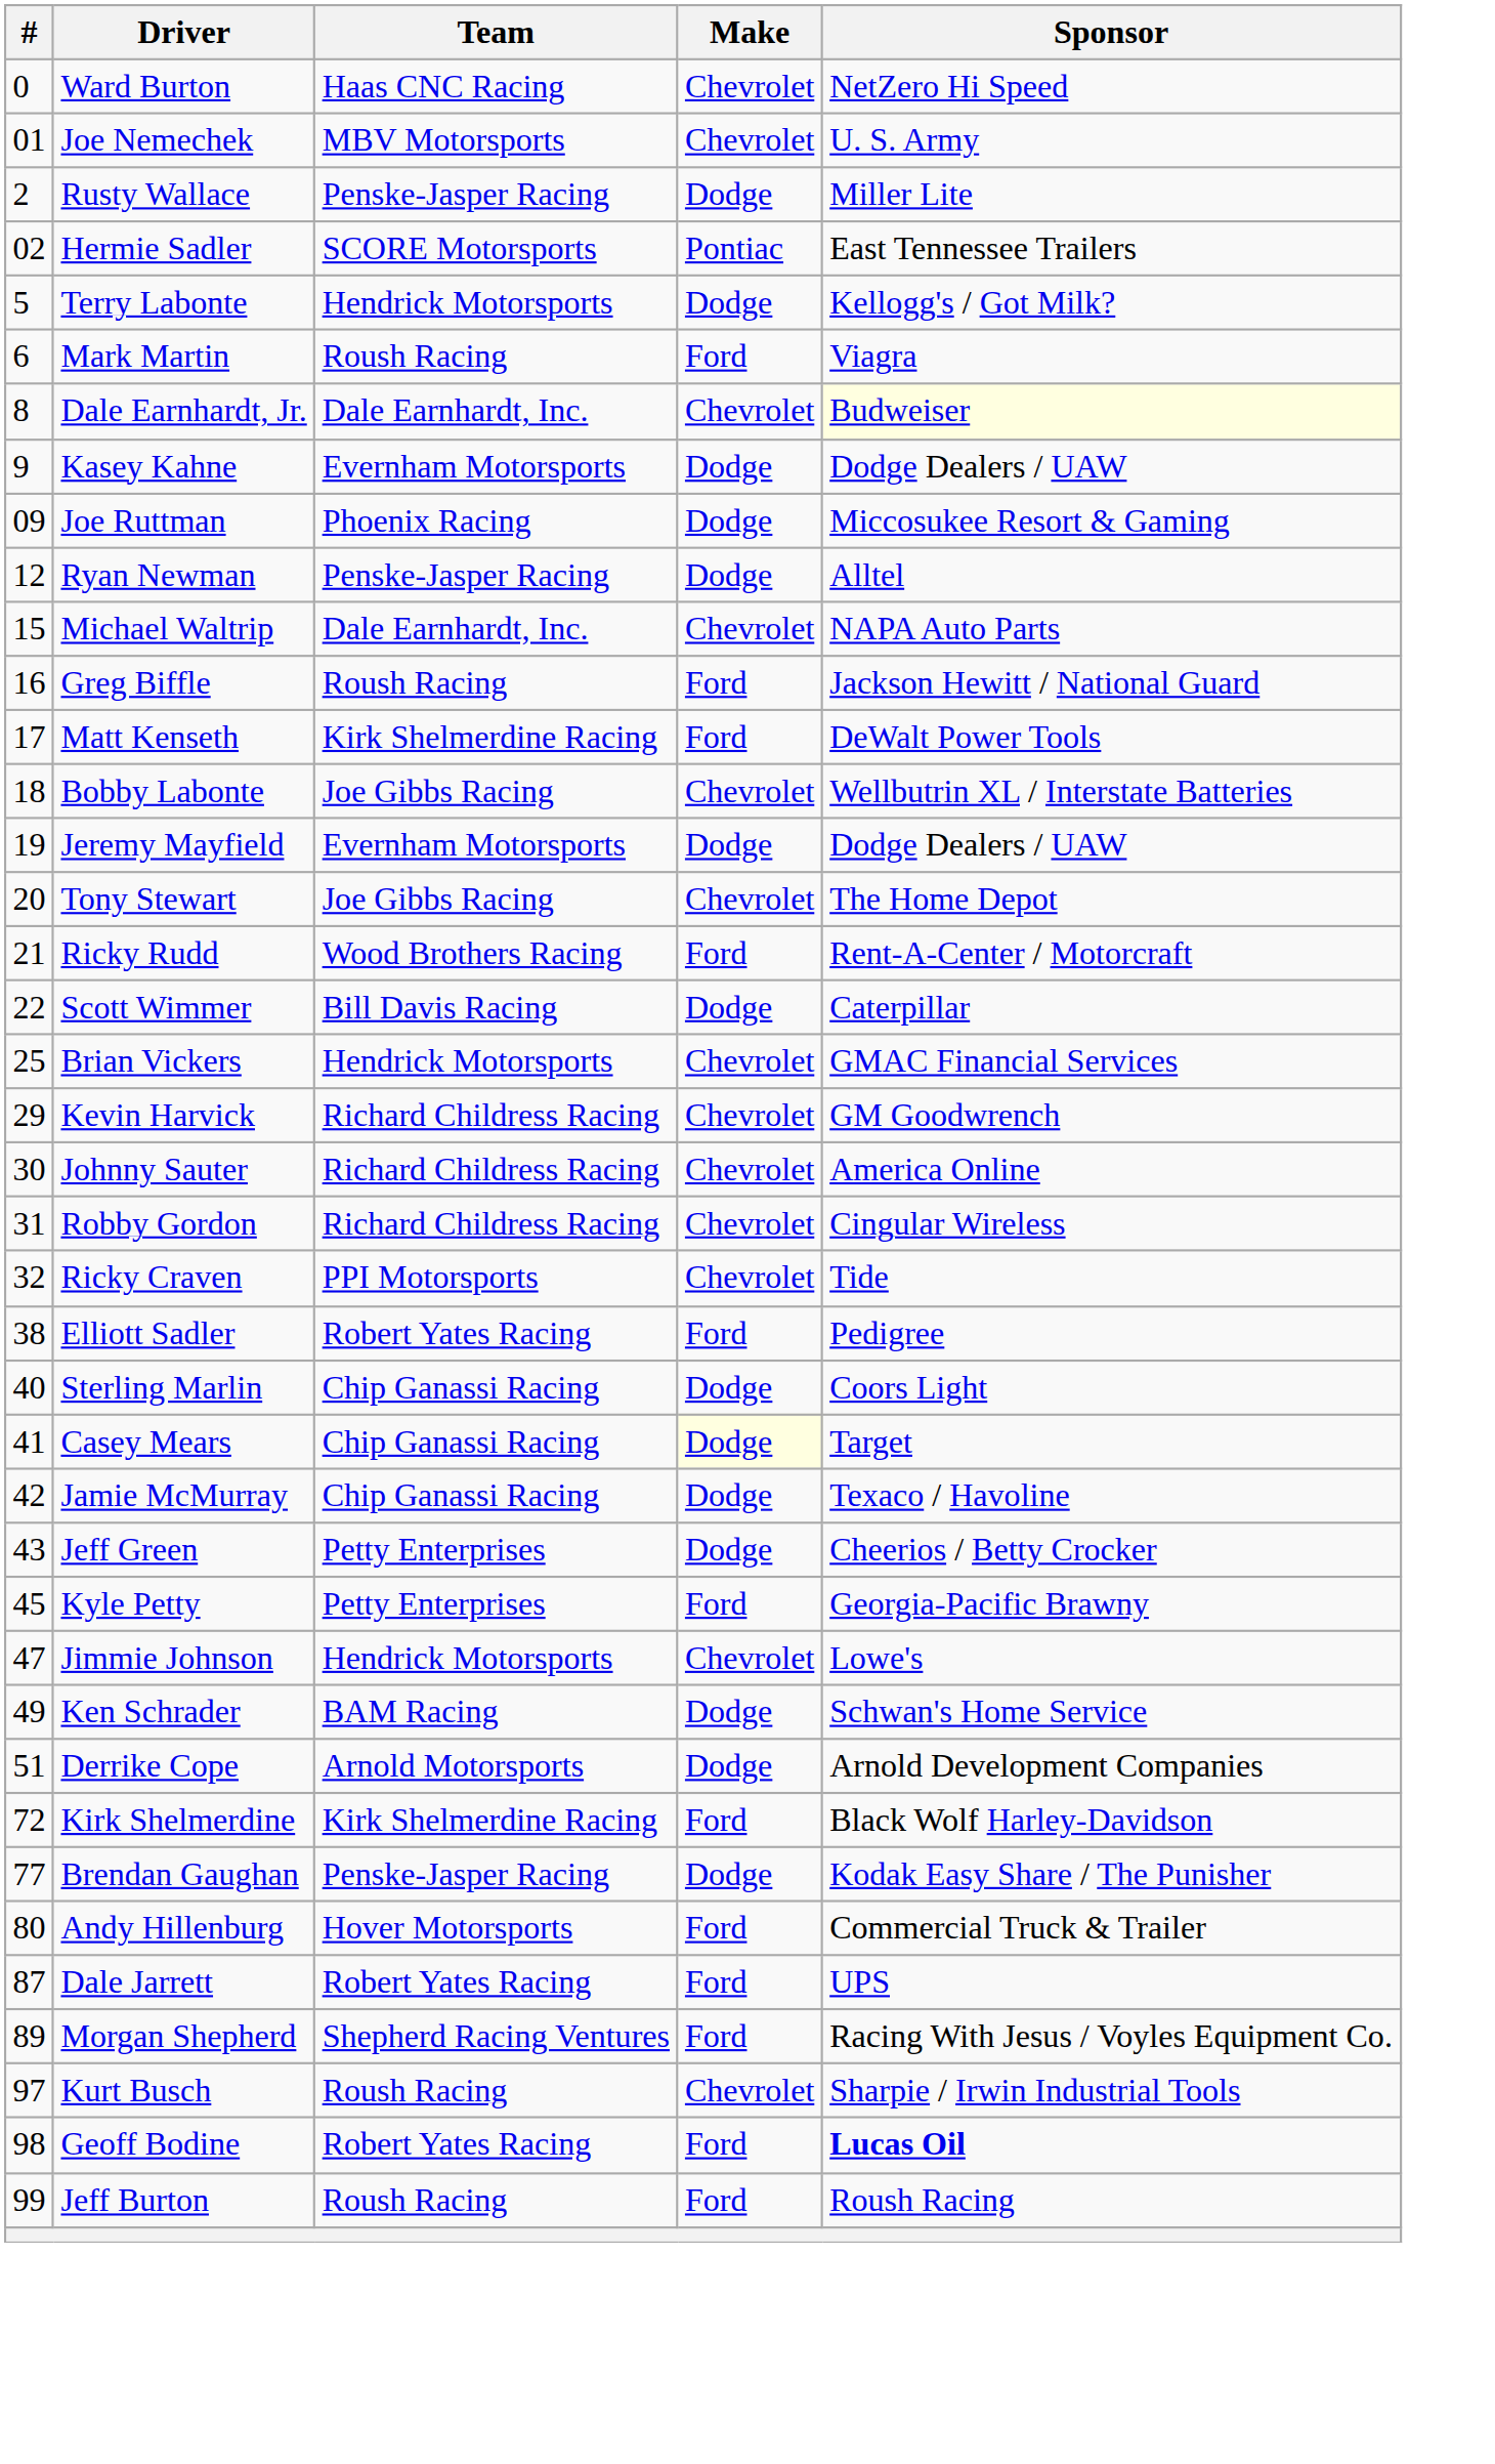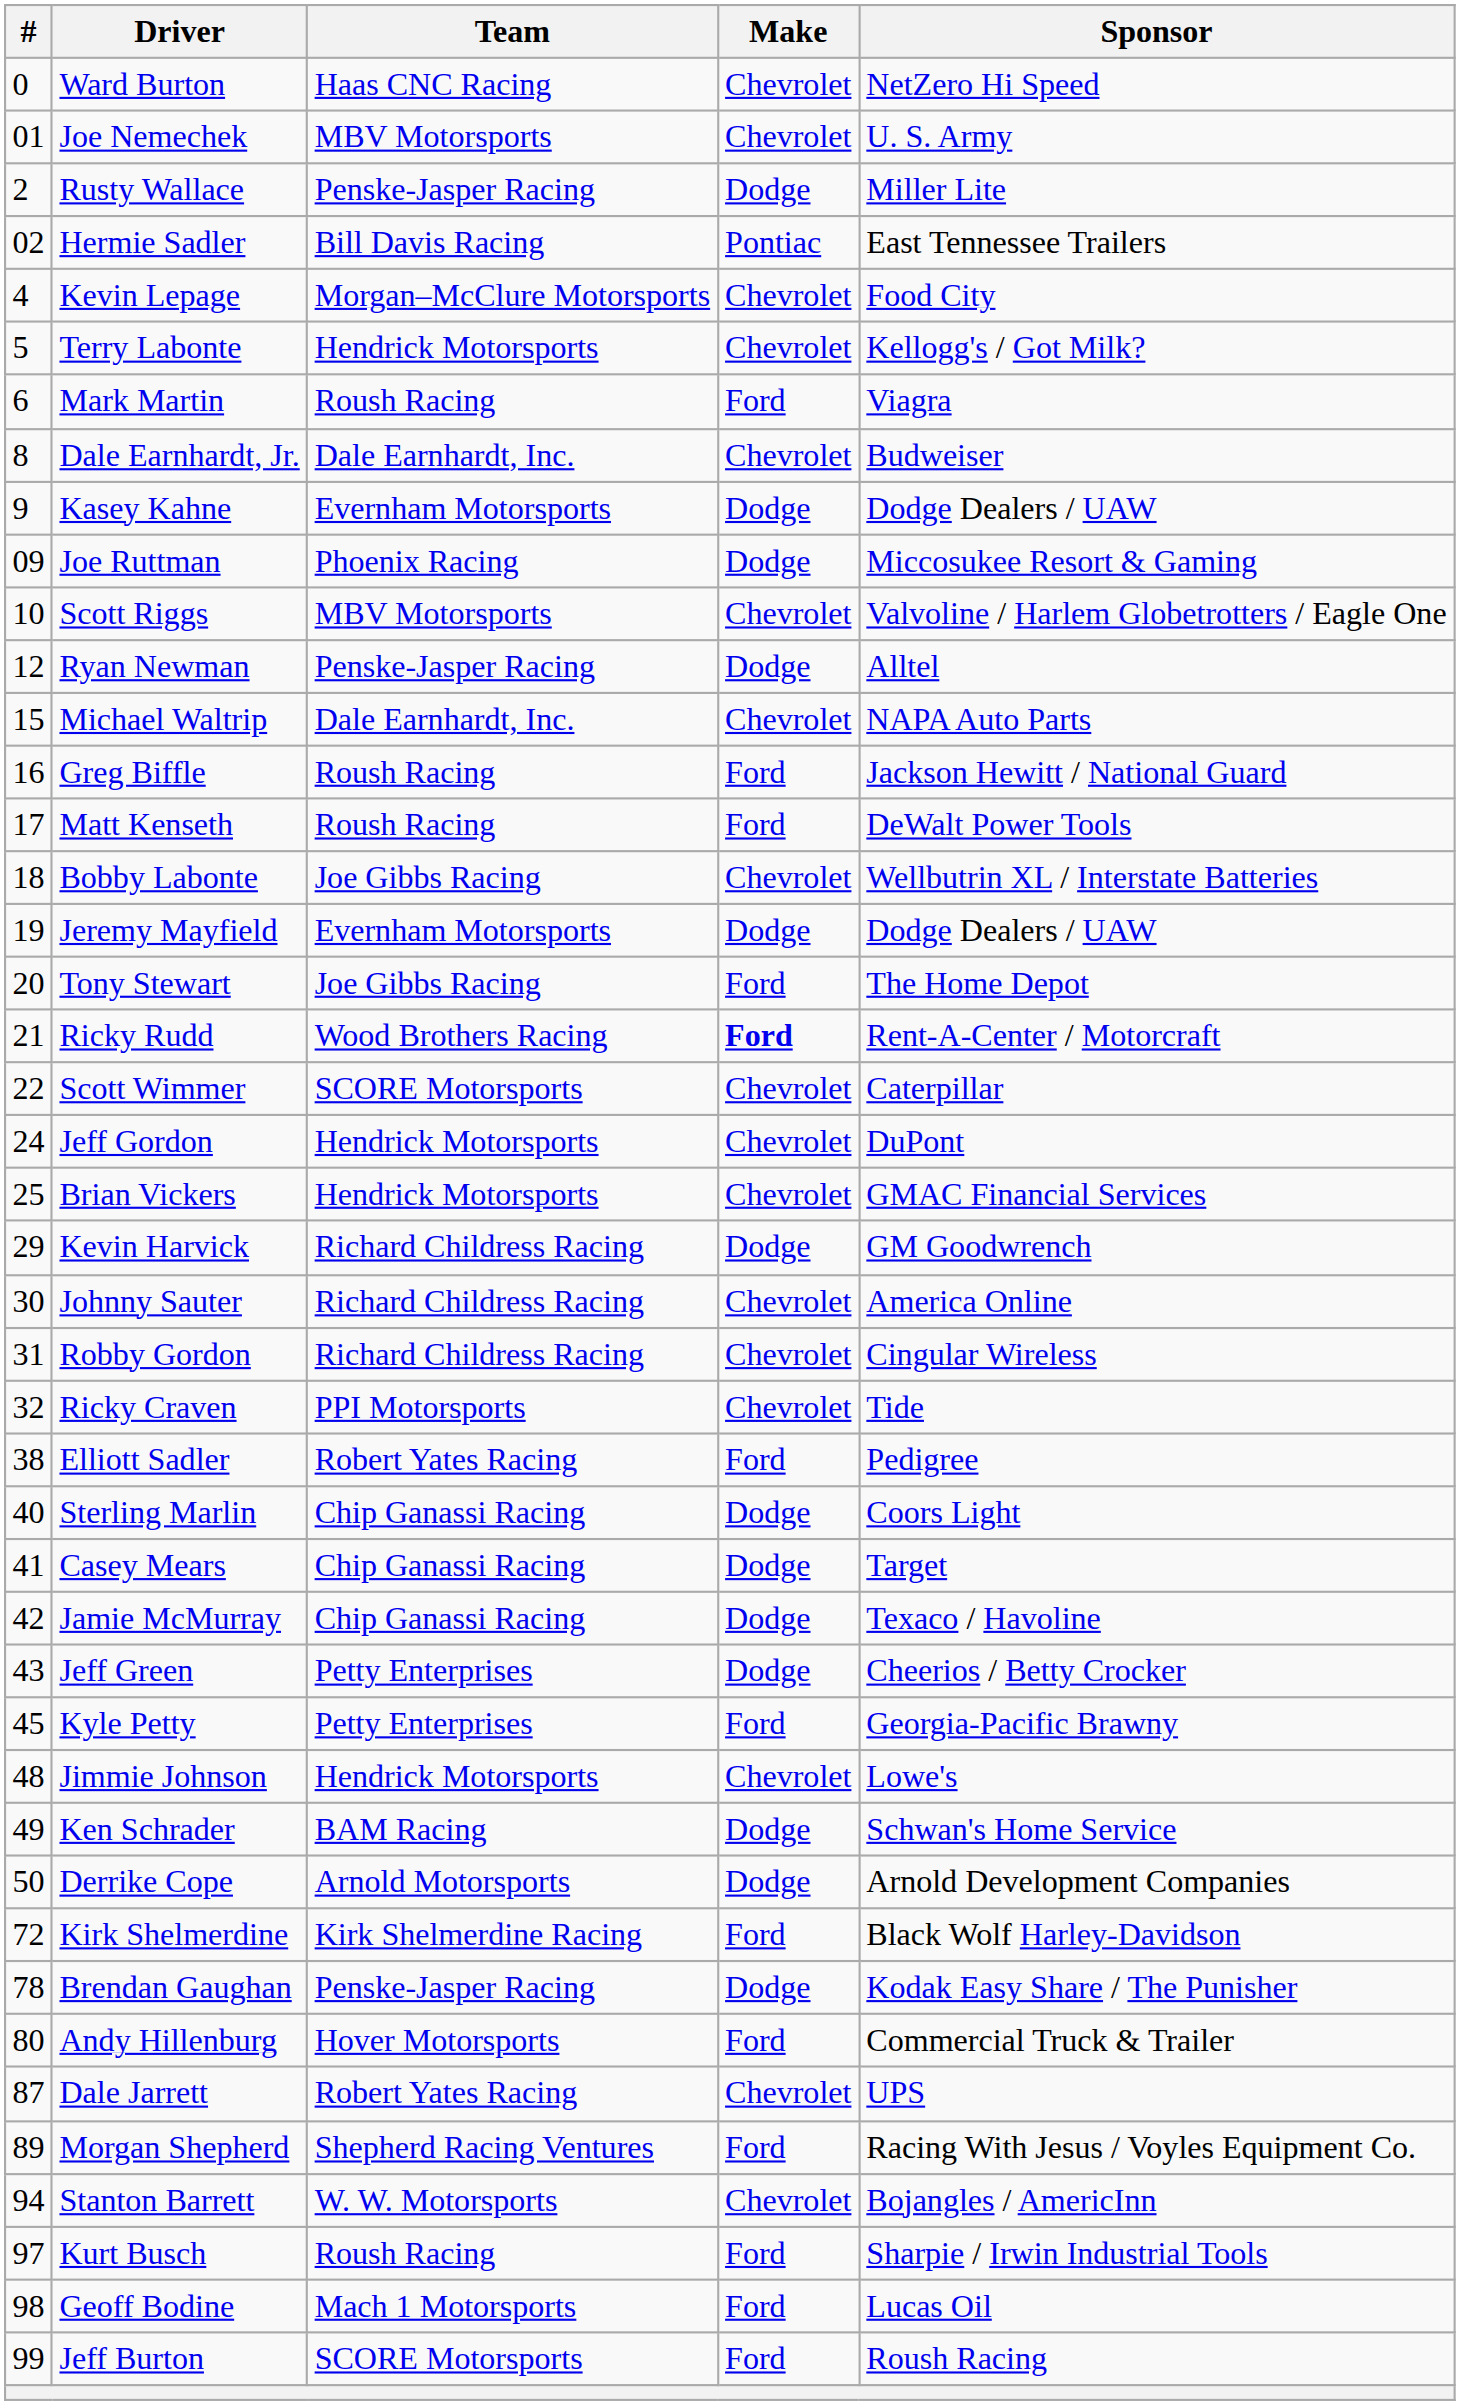 <table class="wikitable" style="font-size:95%">
 <tr>
 <th>#</th>
 <th>Driver</th>
 <th>Team</th>
 <th>Make</th>
 <th>Sponsor</th>
 </tr>
 <tr>
 <td>0</td>
 <td><a href='#'>Ward Burton</a></td>
 <td><a href='#'>Haas CNC Racing</a></td>
 <td><a href='#'>Chevrolet</a></td>
 <td><a href='#'>NetZero Hi Speed</a></td>
 </tr>
 <tr>
 <td>01</td>
 <td><a href='#'>Joe Nemechek</a></td>
 <td><a href='#'>MBV Motorsports</a></td>
 <td><a href='#'>Chevrolet</a></td>
 <td><a href='#'>U. S. Army</a></td>
 </tr>
 <tr>
 <td>2</td>
 <td><a href='#'>Rusty Wallace</a></td>
 <td><a href='#'>Penske-Jasper Racing</a></td>
 <td><a href='#'>Dodge</a></td>
 <td><a href='#'>Miller Lite</a></td>
 </tr>
 <tr>
 <td>02</td>
 <td><a href='#'>Hermie Sadler</a></td>
-<td><a href='#'>SCORE Motorsports</a></td>
+<td><a href='#'>Bill Davis Racing</a></td>
 <td><a href='#'>Pontiac</a></td>
 <td>East Tennessee Trailers</td>
+</tr>
+<tr>
+<td>4</td>
+<td><a href='#'>Kevin Lepage</a></td>
+<td><a href='#'>Morgan–McClure Motorsports</a></td>
+<td><a href='#'>Chevrolet</a></td>
+<td><a href='#'>Food City</a></td>
 </tr>
 <tr>
 <td>5</td>
 <td><a href='#'>Terry Labonte</a></td>
 <td><a href='#'>Hendrick Motorsports</a></td>
-<td><a href='#'>Dodge</a></td>
+<td><a href='#'>Chevrolet</a></td>
 <td><a href='#'>Kellogg's</a> / <a href='#'>Got Milk?</a></td>
 </tr>
 <tr>
 <td>6</td>
 <td><a href='#'>Mark Martin</a></td>
 <td><a href='#'>Roush Racing</a></td>
 <td><a href='#'>Ford</a></td>
 <td><a href='#'>Viagra</a></td>
 </tr>
 <tr>
 <td>8</td>
 <td><a href='#'>Dale Earnhardt, Jr.</a></td>
 <td><a href='#'>Dale Earnhardt, Inc.</a></td>
 <td><a href='#'>Chevrolet</a></td>
-<td style="background: lightyellow;"><a href='#'>Budweiser</a></td>
+<td><a href='#'>Budweiser</a></td>
 </tr>
 <tr>
 <td>9</td>
 <td><a href='#'>Kasey Kahne</a></td>
 <td><a href='#'>Evernham Motorsports</a></td>
 <td><a href='#'>Dodge</a></td>
 <td><a href='#'>Dodge</a> Dealers / <a href='#'>UAW</a></td>
 </tr>
 <tr>
 <td>09</td>
 <td><a href='#'>Joe Ruttman</a></td>
 <td><a href='#'>Phoenix Racing</a></td>
 <td><a href='#'>Dodge</a></td>
 <td><a href='#'>Miccosukee Resort & Gaming</a></td>
+</tr>
+<tr>
+<td>10</td>
+<td><a href='#'>Scott Riggs</a></td>
+<td><a href='#'>MBV Motorsports</a></td>
+<td><a href='#'>Chevrolet</a></td>
+<td><a href='#'>Valvoline</a> / <a href='#'>Harlem Globetrotters</a> / Eagle One</td>
 </tr>
 <tr>
 <td>12</td>
 <td><a href='#'>Ryan Newman</a></td>
 <td><a href='#'>Penske-Jasper Racing</a></td>
 <td><a href='#'>Dodge</a></td>
 <td><a href='#'>Alltel</a></td>
 </tr>
 <tr>
 <td>15</td>
 <td><a href='#'>Michael Waltrip</a></td>
 <td><a href='#'>Dale Earnhardt, Inc.</a></td>
 <td><a href='#'>Chevrolet</a></td>
 <td><a href='#'>NAPA Auto Parts</a></td>
 </tr>
 <tr>
 <td>16</td>
 <td><a href='#'>Greg Biffle</a></td>
 <td><a href='#'>Roush Racing</a></td>
 <td><a href='#'>Ford</a></td>
 <td><a href='#'>Jackson Hewitt</a> / <a href='#'>National Guard</a></td>
 </tr>
 <tr>
 <td>17</td>
 <td><a href='#'>Matt Kenseth</a></td>
-<td><a href='#'>Kirk Shelmerdine Racing</a></td>
+<td><a href='#'>Roush Racing</a></td>
 <td><a href='#'>Ford</a></td>
 <td><a href='#'>DeWalt Power Tools</a></td>
 </tr>
 <tr>
 <td>18</td>
 <td><a href='#'>Bobby Labonte</a></td>
 <td><a href='#'>Joe Gibbs Racing</a></td>
 <td><a href='#'>Chevrolet</a></td>
 <td><a href='#'>Wellbutrin XL</a> / <a href='#'>Interstate Batteries</a></td>
 </tr>
 <tr>
 <td>19</td>
 <td><a href='#'>Jeremy Mayfield</a></td>
 <td><a href='#'>Evernham Motorsports</a></td>
 <td><a href='#'>Dodge</a></td>
 <td><a href='#'>Dodge</a> Dealers / <a href='#'>UAW</a></td>
 </tr>
 <tr>
 <td>20</td>
 <td><a href='#'>Tony Stewart</a></td>
 <td><a href='#'>Joe Gibbs Racing</a></td>
-<td><a href='#'>Chevrolet</a></td>
+<td><a href='#'>Ford</a></td>
 <td><a href='#'>The Home Depot</a></td>
 </tr>
 <tr>
 <td>21</td>
 <td><a href='#'>Ricky Rudd</a></td>
 <td><a href='#'>Wood Brothers Racing</a></td>
-<td><a href='#'>Ford</a></td>
+<td><strong><a href='#'>Ford</a></strong></td>
 <td><a href='#'>Rent-A-Center</a> / <a href='#'>Motorcraft</a></td>
 </tr>
 <tr>
 <td>22</td>
 <td><a href='#'>Scott Wimmer</a></td>
-<td><a href='#'>Bill Davis Racing</a></td>
-<td><a href='#'>Dodge</a></td>
+<td><a href='#'>SCORE Motorsports</a></td>
+<td><a href='#'>Chevrolet</a></td>
 <td><a href='#'>Caterpillar</a></td>
+</tr>
+<tr>
+<td>24</td>
+<td><a href='#'>Jeff Gordon</a></td>
+<td><a href='#'>Hendrick Motorsports</a></td>
+<td><a href='#'>Chevrolet</a></td>
+<td><a href='#'>DuPont</a></td>
 </tr>
 <tr>
 <td>25</td>
 <td><a href='#'>Brian Vickers</a></td>
 <td><a href='#'>Hendrick Motorsports</a></td>
 <td><a href='#'>Chevrolet</a></td>
 <td><a href='#'>GMAC Financial Services</a></td>
 </tr>
 <tr>
 <td>29</td>
 <td><a href='#'>Kevin Harvick</a></td>
 <td><a href='#'>Richard Childress Racing</a></td>
-<td><a href='#'>Chevrolet</a></td>
+<td><a href='#'>Dodge</a></td>
 <td><a href='#'>GM Goodwrench</a></td>
 </tr>
 <tr>
 <td>30</td>
 <td><a href='#'>Johnny Sauter</a></td>
 <td><a href='#'>Richard Childress Racing</a></td>
 <td><a href='#'>Chevrolet</a></td>
 <td><a href='#'>America Online</a></td>
 </tr>
 <tr>
 <td>31</td>
 <td><a href='#'>Robby Gordon</a></td>
 <td><a href='#'>Richard Childress Racing</a></td>
 <td><a href='#'>Chevrolet</a></td>
 <td><a href='#'>Cingular Wireless</a></td>
 </tr>
 <tr>
 <td>32</td>
 <td><a href='#'>Ricky Craven</a></td>
 <td><a href='#'>PPI Motorsports</a></td>
 <td><a href='#'>Chevrolet</a></td>
 <td><a href='#'>Tide</a></td>
 </tr>
 <tr>
 <td>38</td>
 <td><a href='#'>Elliott Sadler</a></td>
 <td><a href='#'>Robert Yates Racing</a></td>
 <td><a href='#'>Ford</a></td>
 <td><a href='#'>Pedigree</a></td>
 </tr>
 <tr>
 <td>40</td>
 <td><a href='#'>Sterling Marlin</a></td>
 <td><a href='#'>Chip Ganassi Racing</a></td>
 <td><a href='#'>Dodge</a></td>
 <td><a href='#'>Coors Light</a></td>
 </tr>
 <tr>
 <td>41</td>
 <td><a href='#'>Casey Mears</a></td>
 <td><a href='#'>Chip Ganassi Racing</a></td>
-<td style="background: lightyellow;"><a href='#'>Dodge</a></td>
+<td><a href='#'>Dodge</a></td>
 <td><a href='#'>Target</a></td>
 </tr>
 <tr>
 <td>42</td>
 <td><a href='#'>Jamie McMurray</a></td>
 <td><a href='#'>Chip Ganassi Racing</a></td>
 <td><a href='#'>Dodge</a></td>
 <td><a href='#'>Texaco</a> / <a href='#'>Havoline</a></td>
 </tr>
 <tr>
 <td>43</td>
 <td><a href='#'>Jeff Green</a></td>
 <td><a href='#'>Petty Enterprises</a></td>
 <td><a href='#'>Dodge</a></td>
 <td><a href='#'>Cheerios</a> / <a href='#'>Betty Crocker</a></td>
 </tr>
 <tr>
 <td>45</td>
 <td><a href='#'>Kyle Petty</a></td>
 <td><a href='#'>Petty Enterprises</a></td>
 <td><a href='#'>Ford</a></td>
 <td><a href='#'>Georgia-Pacific Brawny</a></td>
 </tr>
 <tr>
-<td>47</td>
+<td>48</td>
 <td><a href='#'>Jimmie Johnson</a></td>
 <td><a href='#'>Hendrick Motorsports</a></td>
 <td><a href='#'>Chevrolet</a></td>
 <td><a href='#'>Lowe's</a></td>
 </tr>
 <tr>
 <td>49</td>
 <td><a href='#'>Ken Schrader</a></td>
 <td><a href='#'>BAM Racing</a></td>
 <td><a href='#'>Dodge</a></td>
 <td><a href='#'>Schwan's Home Service</a></td>
 </tr>
 <tr>
-<td>51</td>
+<td>50</td>
 <td><a href='#'>Derrike Cope</a></td>
 <td><a href='#'>Arnold Motorsports</a></td>
 <td><a href='#'>Dodge</a></td>
 <td>Arnold Development Companies</td>
 </tr>
 <tr>
 <td>72</td>
 <td><a href='#'>Kirk Shelmerdine</a></td>
 <td><a href='#'>Kirk Shelmerdine Racing</a></td>
 <td><a href='#'>Ford</a></td>
 <td>Black Wolf <a href='#'>Harley-Davidson</a></td>
 </tr>
 <tr>
-<td>77</td>
+<td>78</td>
 <td><a href='#'>Brendan Gaughan</a></td>
 <td><a href='#'>Penske-Jasper Racing</a></td>
 <td><a href='#'>Dodge</a></td>
 <td><a href='#'>Kodak Easy Share</a> / <a href='#'>The Punisher</a></td>
 </tr>
 <tr>
 <td>80</td>
 <td><a href='#'>Andy Hillenburg</a></td>
 <td><a href='#'>Hover Motorsports</a></td>
 <td><a href='#'>Ford</a></td>
 <td>Commercial Truck & Trailer</td>
 </tr>
 <tr>
 <td>87</td>
 <td><a href='#'>Dale Jarrett</a></td>
 <td><a href='#'>Robert Yates Racing</a></td>
-<td><a href='#'>Ford</a></td>
+<td><a href='#'>Chevrolet</a></td>
 <td><a href='#'>UPS</a></td>
 </tr>
 <tr>
 <td>89</td>
 <td><a href='#'>Morgan Shepherd</a></td>
 <td><a href='#'>Shepherd Racing Ventures</a></td>
 <td><a href='#'>Ford</a></td>
 <td>Racing With Jesus / Voyles Equipment Co.</td>
 </tr>
 <tr>
+<td>94</td>
+<td><a href='#'>Stanton Barrett</a></td>
+<td><a href='#'>W. W. Motorsports</a></td>
+<td><a href='#'>Chevrolet</a></td>
+<td><a href='#'>Bojangles</a> / <a href='#'>AmericInn</a></td>
+</tr>
+<tr>
 <td>97</td>
 <td><a href='#'>Kurt Busch</a></td>
 <td><a href='#'>Roush Racing</a></td>
-<td><a href='#'>Chevrolet</a></td>
+<td><a href='#'>Ford</a></td>
 <td><a href='#'>Sharpie</a> / <a href='#'>Irwin Industrial Tools</a></td>
 </tr>
 <tr>
 <td>98</td>
 <td><a href='#'>Geoff Bodine</a></td>
-<td><a href='#'>Robert Yates Racing</a></td>
+<td><a href='#'>Mach 1 Motorsports</a></td>
 <td><a href='#'>Ford</a></td>
-<td><strong><a href='#'>Lucas Oil</a></strong></td>
+<td><a href='#'>Lucas Oil</a></td>
 </tr>
 <tr>
 <td>99</td>
 <td><a href='#'>Jeff Burton</a></td>
-<td><a href='#'>Roush Racing</a></td>
+<td><a href='#'>SCORE Motorsports</a></td>
 <td><a href='#'>Ford</a></td>
 <td><a href='#'>Roush Racing</a></td>
 </tr>
 <tr>
 <th colspan="5"></th>
 </tr>
 </table>
